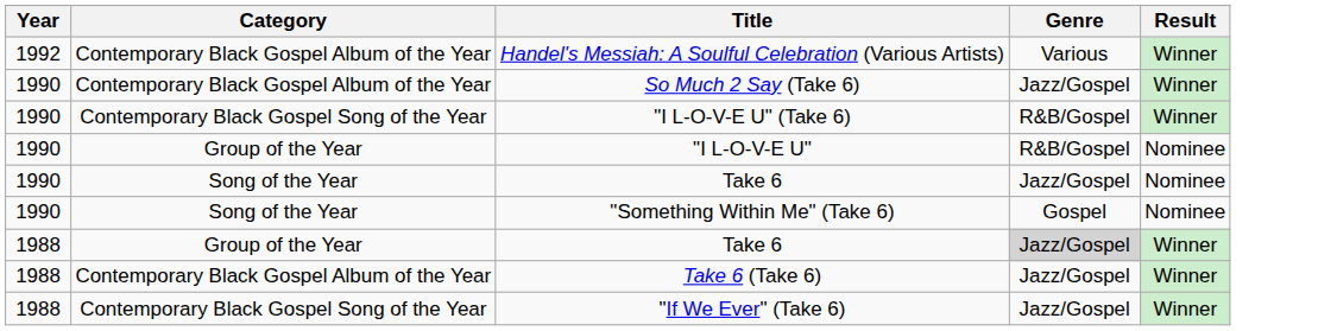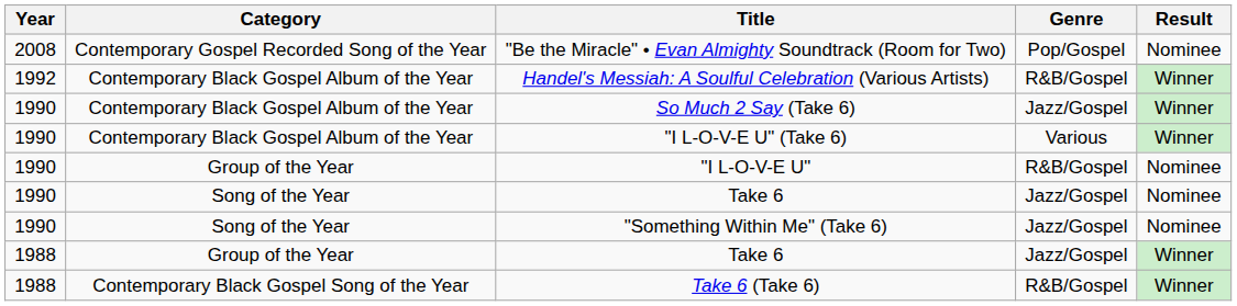 <table class="wikitable">
 <tr>
 <th>Year</th>
 <th>Category</th>
 <th>Title</th>
 <th>Genre</th>
 <th>Result</th>
 </tr>
 <tr align=center>
+<td>2008</td>
+<td> Contemporary Gospel Recorded Song of the Year </td>
+<td> "Be the Miracle" • <em><a href='#'>Evan Almighty</a></em> Soundtrack (Room for Two) </td>
+<td>Pop/Gospel</td>
+<td> Nominee </td>
+</tr>
+<tr align=center>
 <td> 1992 </td>
 <td>Contemporary Black Gospel Album of the Year</td>
 <td><em><a href='#'>Handel's Messiah: A Soulful Celebration</a></em> (Various Artists)</td>
-<td>Various</td>
+<td>R&B/Gospel</td>
 <td style="background:#cec;">Winner</td>
 </tr>
 <tr align=center>
 <td>1990</td>
 <td>Contemporary Black Gospel Album of the Year</td>
 <td><em><a href='#'>So Much 2 Say</a></em> (Take 6)</td>
 <td> Jazz/Gospel </td>
 <td style="background:#cec;">Winner</td>
 </tr>
 <tr align=center>
 <td>1990</td>
-<td>Contemporary Black Gospel Song of the Year</td>
+<td>Contemporary Black Gospel Album of the Year</td>
 <td>"I L-O-V-E U" (Take 6)</td>
-<td>R&B/Gospel</td>
+<td>Various</td>
 <td style="background:#cec;">Winner</td>
 </tr>
 <tr align=center>
 <td>1990</td>
 <td>Group of the Year</td>
 <td>"I L-O-V-E U"</td>
 <td>R&B/Gospel</td>
 <td>Nominee</td>
 </tr>
 <tr align=center>
 <td>1990</td>
 <td>Song of the Year</td>
 <td>Take 6</td>
 <td>Jazz/Gospel</td>
 <td>Nominee</td>
 </tr>
 <tr align=center>
 <td>1990</td>
 <td>Song of the Year</td>
 <td>"Something Within Me" (Take 6)</td>
-<td>Gospel</td>
+<td>Jazz/Gospel</td>
 <td>Nominee</td>
 </tr>
 <tr align=center>
 <td>1988</td>
 <td>Group of the Year</td>
 <td>Take 6</td>
-<td style="background: lightgrey;">Jazz/Gospel</td>
-<td style="background:#cec;">Winner</td>
-</tr>
-<tr align=center>
-<td>1988</td>
-<td>Contemporary Black Gospel Album of the Year</td>
-<td><em><a href='#'>Take 6</a></em> (Take 6)</td>
 <td>Jazz/Gospel</td>
 <td style="background:#cec;">Winner</td>
 </tr>
 <tr align=center>
 <td>1988</td>
 <td>Contemporary Black Gospel Song of the Year</td>
-<td>"<a href='#'>If We Ever</a>" (Take 6)</td>
-<td>Jazz/Gospel</td>
+<td><em><a href='#'>Take 6</a></em> (Take 6)</td>
+<td>R&B/Gospel</td>
 <td style="background:#cec;">Winner</td>
 </tr>
 </table>
